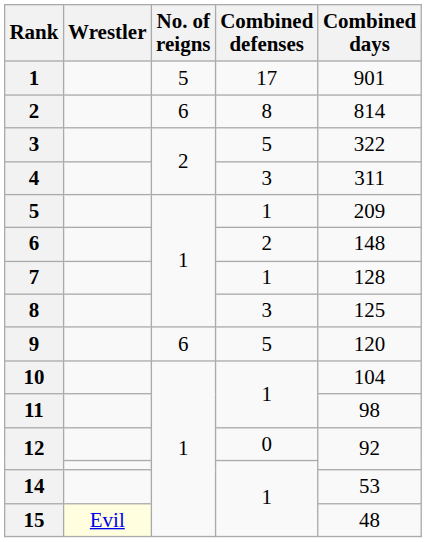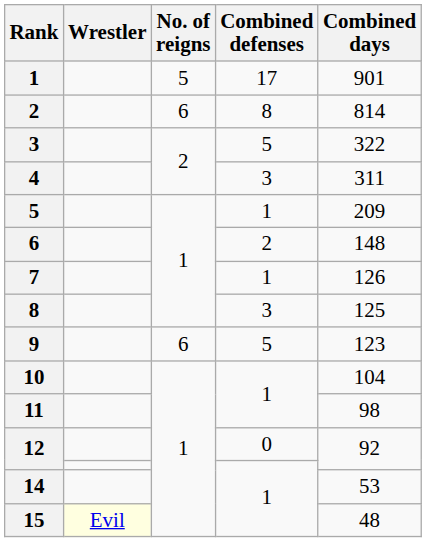 <table class="wikitable sortable" style="text-align: center">
 <tr>
 <th>Rank</th>
 <th>Wrestler</th>
 <th>No. of<br>reigns</th>
 <th>Combined<br>defenses</th>
 <th>Combined<br>days</th>
 </tr>
 <tr>
 <th>1</th>
 <td></td>
 <td>5</td>
 <td>17</td>
 <td>901</td>
 </tr>
 <tr>
 <th>2</th>
 <td></td>
 <td>6</td>
 <td>8</td>
 <td>814</td>
 </tr>
 <tr>
 <th>3</th>
 <td></td>
 <td rowspan="2">2</td>
 <td>5</td>
 <td>322</td>
 </tr>
 <tr>
 <th>4</th>
 <td></td>
 <td>3</td>
 <td>311</td>
 </tr>
 <tr>
 <th>5</th>
 <td></td>
 <td rowspan="4">1</td>
 <td>1</td>
 <td>209</td>
 </tr>
 <tr>
 <th>6</th>
 <td></td>
 <td>2</td>
 <td>148</td>
 </tr>
 <tr>
 <th>7</th>
 <td></td>
 <td>1</td>
-<td>128</td>
+<td>126</td>
 </tr>
 <tr>
 <th>8</th>
 <td></td>
 <td>3</td>
 <td>125</td>
 </tr>
 <tr>
 <th>9</th>
 <td></td>
 <td>6</td>
 <td>5</td>
-<td>120</td>
+<td>123</td>
 </tr>
 <tr>
 <th>10</th>
 <td></td>
 <td rowspan="6">1</td>
 <td rowspan="2">1</td>
 <td>104</td>
 </tr>
 <tr>
 <th>11</th>
 <td></td>
 <td>98</td>
 </tr>
 <tr>
 <th rowspan="2">12</th>
 <td></td>
 <td>0</td>
 <td rowspan="2">92</td>
 </tr>
 <tr>
 <td></td>
 <td rowspan="3">1</td>
 </tr>
 <tr>
 <th>14</th>
 <td></td>
 <td>53</td>
 </tr>
 <tr>
 <th>15</th>
 <td {{sort style="background: lightyellow;"><a href='#'>Evil</a></td>
 <td>48</td>
 </tr>
 </table>
